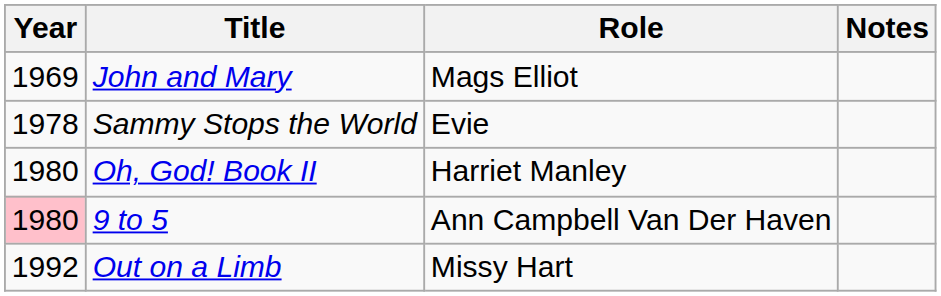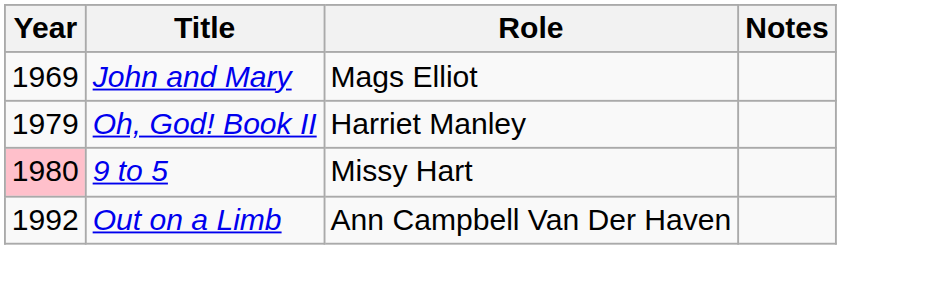 <table class="wikitable sortable">
 <tr>
 <th>Year</th>
 <th>Title</th>
 <th>Role</th>
 <th class="unsortable">Notes</th>
 </tr>
 <tr>
 <td>1969</td>
 <td><em><a href='#'>John and Mary</a></em></td>
 <td>Mags Elliot</td>
 <td></td>
 </tr>
 <tr>
-<td>1978</td>
-<td><em>Sammy Stops the World</em></td>
-<td>Evie</td>
-<td></td>
-</tr>
-<tr>
-<td>1980</td>
+<td>1979</td>
 <td><em><a href='#'>Oh, God! Book II</a></em></td>
 <td>Harriet Manley</td>
 <td></td>
 </tr>
 <tr>
 <td style="background: pink;">1980</td>
 <td><em><a href='#'>9 to 5</a></em></td>
-<td>Ann Campbell Van Der Haven</td>
+<td>Missy Hart</td>
 <td></td>
 </tr>
 <tr>
 <td>1992</td>
 <td><em><a href='#'>Out on a Limb</a></em></td>
-<td>Missy Hart</td>
+<td>Ann Campbell Van Der Haven</td>
 <td></td>
 </tr>
 </table>
